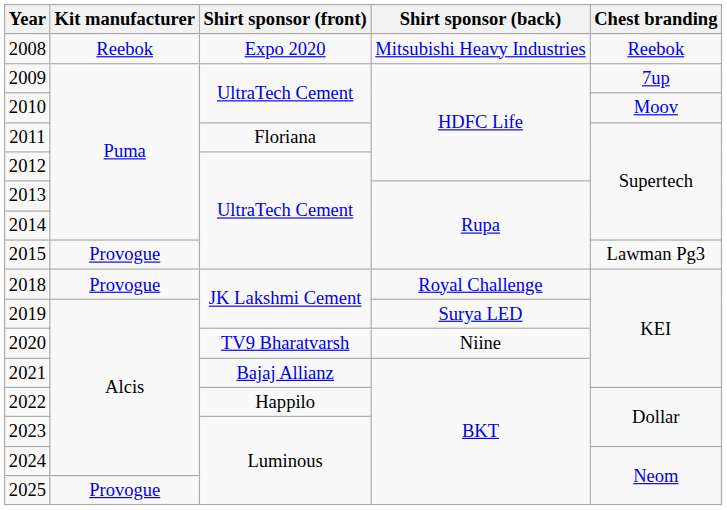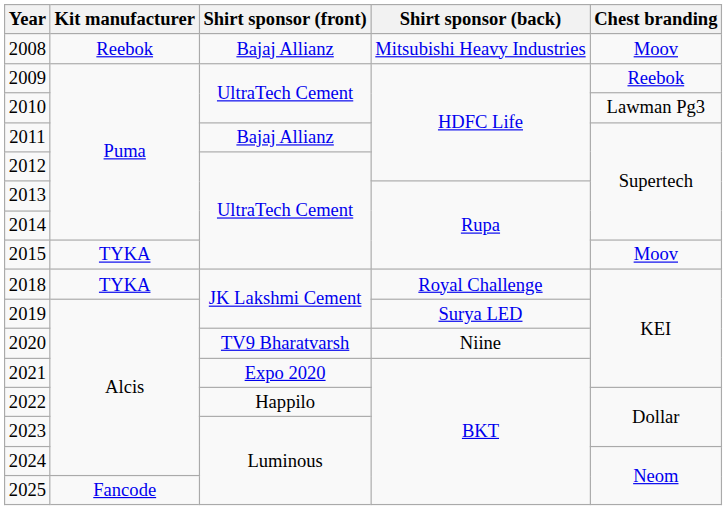 <table class="wikitable" style="text-align: center;">
 <tr>
 <th>Year</th>
 <th>Kit manufacturer</th>
 <th>Shirt sponsor (front)</th>
 <th>Shirt sponsor (back)</th>
 <th>Chest branding</th>
 </tr>
 <tr>
 <td>2008</td>
 <td><a href='#'>Reebok</a></td>
-<td><a href='#'>Expo 2020</a></td>
+<td><a href='#'>Bajaj Allianz</a></td>
 <td><a href='#'>Mitsubishi Heavy Industries</a></td>
-<td><a href='#'>Reebok</a></td>
+<td><a href='#'>Moov</a></td>
 </tr>
 <tr>
 <td>2009</td>
 <td rowspan=6><a href='#'>Puma</a></td>
 <td rowspan=2><a href='#'>UltraTech Cement</a></td>
 <td rowspan=4><a href='#'>HDFC Life</a></td>
-<td><a href='#'>7up</a></td>
+<td><a href='#'>Reebok</a></td>
 </tr>
 <tr>
 <td>2010</td>
-<td><a href='#'>Moov</a></td>
+<td>Lawman Pg3</td>
 </tr>
 <tr>
 <td>2011</td>
-<td>Floriana</td>
+<td><a href='#'>Bajaj Allianz</a></td>
 <td rowspan="4">Supertech</td>
 </tr>
 <tr>
 <td>2012</td>
 <td rowspan=4><a href='#'>UltraTech Cement</a></td>
 </tr>
 <tr>
 <td>2013</td>
 <td rowspan=3><a href='#'>Rupa</a></td>
 </tr>
 <tr>
 <td>2014</td>
 </tr>
 <tr>
 <td>2015</td>
-<td><a href='#'>Provogue</a></td>
-<td>Lawman Pg3</td>
+<td><a href='#'>TYKA</a></td>
+<td><a href='#'>Moov</a></td>
 </tr>
 <tr>
 <td>2018</td>
-<td><a href='#'>Provogue</a></td>
+<td><a href='#'>TYKA</a></td>
 <td rowspan=2><a href='#'>JK Lakshmi Cement</a></td>
 <td><a href='#'>Royal Challenge</a></td>
 <td rowspan=4>KEI</td>
 </tr>
 <tr>
 <td>2019</td>
 <td rowspan=6>Alcis</td>
 <td><a href='#'>Surya LED</a></td>
 </tr>
 <tr>
 <td>2020</td>
 <td><a href='#'>TV9 Bharatvarsh</a></td>
 <td>Niine</td>
 </tr>
 <tr>
 <td>2021</td>
-<td><a href='#'>Bajaj Allianz</a></td>
+<td><a href='#'>Expo 2020</a></td>
 <td rowspan=5><a href='#'>BKT</a></td>
 </tr>
 <tr>
 <td>2022</td>
 <td>Happilo</td>
 <td rowspan=2>Dollar</td>
 </tr>
 <tr>
 <td>2023</td>
 <td rowspan=3>Luminous</td>
 </tr>
 <tr>
 <td>2024</td>
 <td rowspan=2><a href='#'>Neom</a></td>
 </tr>
 <tr>
 <td>2025</td>
-<td><a href='#'>Provogue</a></td>
+<td><a href='#'>Fancode</a></td>
 </tr>
 </table>
